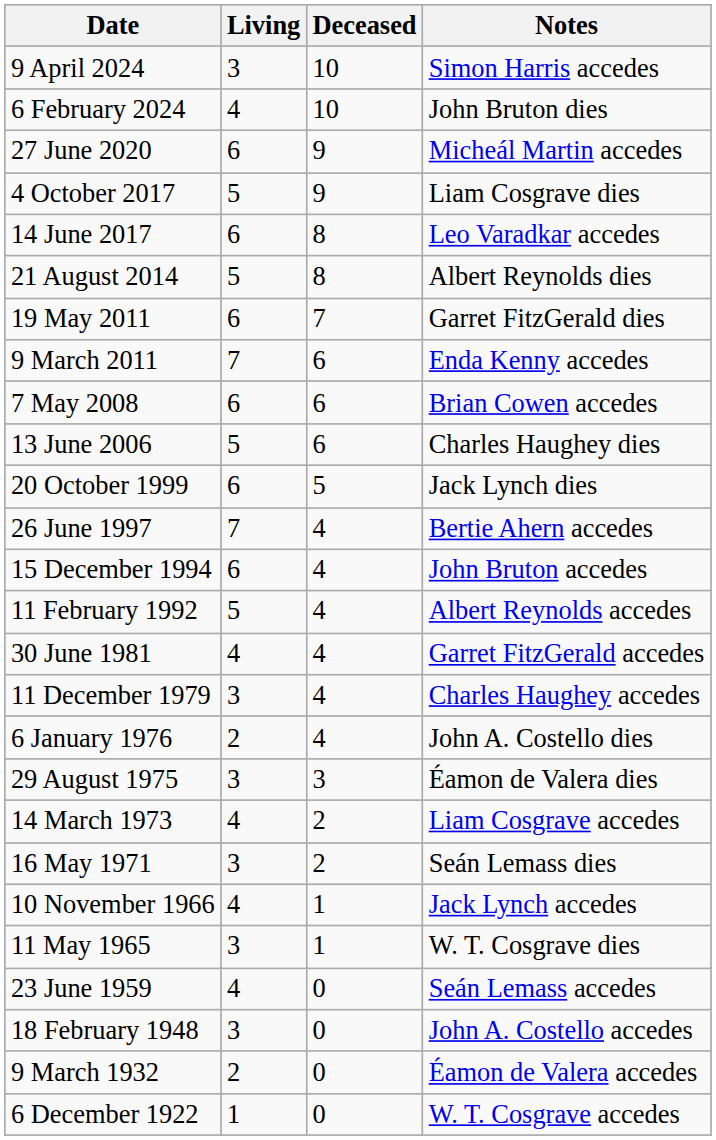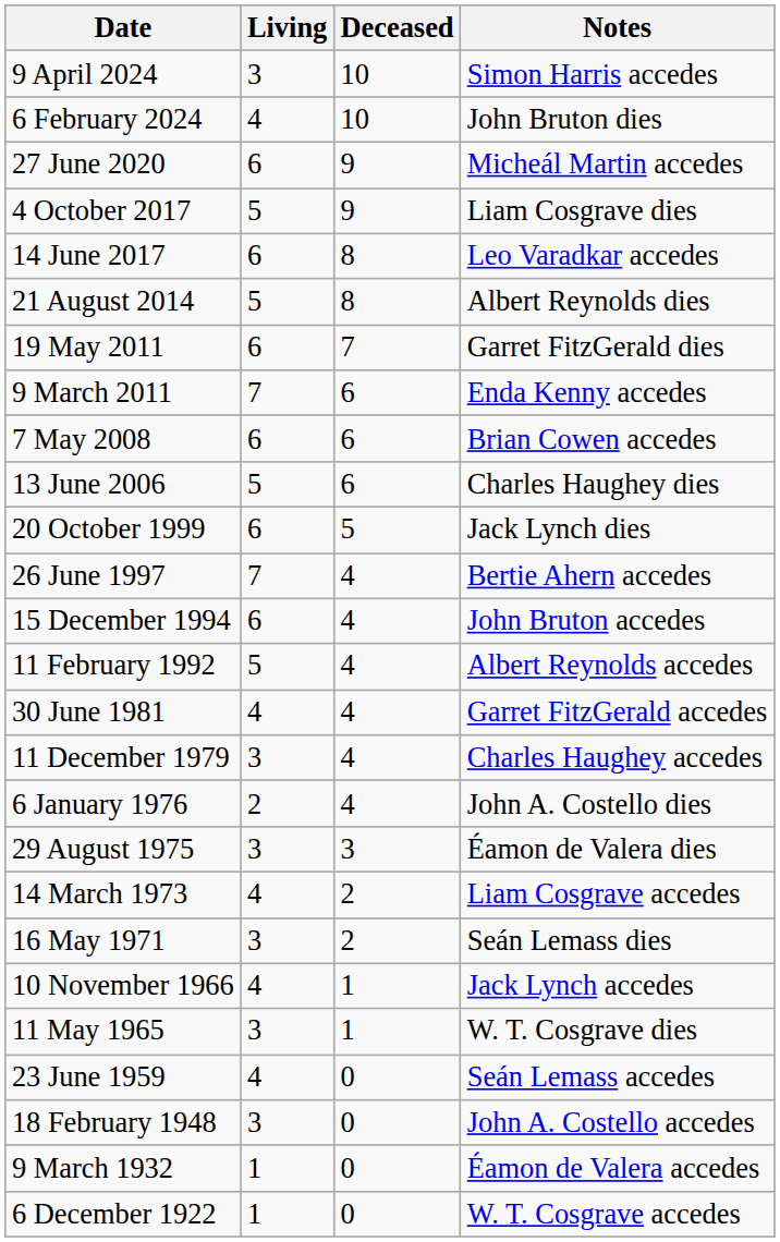 <table class="wikitable">
 <tr>
 <th>Date</th>
 <th>Living</th>
 <th>Deceased</th>
 <th>Notes</th>
 </tr>
 <tr>
 <td>9 April 2024</td>
 <td>3</td>
 <td>10</td>
 <td><a href='#'>Simon Harris</a> accedes</td>
 </tr>
 <tr>
 <td>6 February 2024</td>
 <td>4</td>
 <td>10</td>
 <td>John Bruton dies</td>
 </tr>
 <tr>
 <td>27 June 2020</td>
 <td>6</td>
 <td>9</td>
 <td><a href='#'>Micheál Martin</a> accedes</td>
 </tr>
 <tr>
 <td>4 October 2017</td>
 <td>5</td>
 <td>9</td>
 <td>Liam Cosgrave dies</td>
 </tr>
 <tr>
 <td>14 June 2017</td>
 <td>6</td>
 <td>8</td>
 <td><a href='#'>Leo Varadkar</a> accedes</td>
 </tr>
 <tr>
 <td>21 August 2014</td>
 <td>5</td>
 <td>8</td>
 <td>Albert Reynolds dies</td>
 </tr>
 <tr>
 <td>19 May 2011</td>
 <td>6</td>
 <td>7</td>
 <td>Garret FitzGerald dies</td>
 </tr>
 <tr>
 <td>9 March 2011</td>
 <td>7</td>
 <td>6</td>
 <td><a href='#'>Enda Kenny</a> accedes</td>
 </tr>
 <tr>
 <td>7 May 2008</td>
 <td>6</td>
 <td>6</td>
 <td><a href='#'>Brian Cowen</a> accedes</td>
 </tr>
 <tr>
 <td>13 June 2006</td>
 <td>5</td>
 <td>6</td>
 <td>Charles Haughey dies</td>
 </tr>
 <tr>
 <td>20 October 1999</td>
 <td>6</td>
 <td>5</td>
 <td>Jack Lynch dies</td>
 </tr>
 <tr>
 <td>26 June 1997</td>
 <td>7</td>
 <td>4</td>
 <td><a href='#'>Bertie Ahern</a> accedes</td>
 </tr>
 <tr>
 <td>15 December 1994</td>
 <td>6</td>
 <td>4</td>
 <td><a href='#'>John Bruton</a> accedes</td>
 </tr>
 <tr>
 <td>11 February 1992</td>
 <td>5</td>
 <td>4</td>
 <td><a href='#'>Albert Reynolds</a> accedes</td>
 </tr>
 <tr>
 <td>30 June 1981</td>
 <td>4</td>
 <td>4</td>
 <td><a href='#'>Garret FitzGerald</a> accedes</td>
 </tr>
 <tr>
 <td>11 December 1979</td>
 <td>3</td>
 <td>4</td>
 <td><a href='#'>Charles Haughey</a> accedes</td>
 </tr>
 <tr>
 <td>6 January 1976</td>
 <td>2</td>
 <td>4</td>
 <td>John A. Costello dies</td>
 </tr>
 <tr>
 <td>29 August 1975</td>
 <td>3</td>
 <td>3</td>
 <td>Éamon de Valera dies</td>
 </tr>
 <tr>
 <td>14 March 1973</td>
 <td>4</td>
 <td>2</td>
 <td><a href='#'>Liam Cosgrave</a> accedes</td>
 </tr>
 <tr>
 <td>16 May 1971</td>
 <td>3</td>
 <td>2</td>
 <td>Seán Lemass dies</td>
 </tr>
 <tr>
 <td>10 November 1966</td>
 <td>4</td>
 <td>1</td>
 <td><a href='#'>Jack Lynch</a> accedes</td>
 </tr>
 <tr>
 <td>11 May 1965</td>
 <td>3</td>
 <td>1</td>
 <td>W. T. Cosgrave dies</td>
 </tr>
 <tr>
 <td>23 June 1959</td>
 <td>4</td>
 <td>0</td>
 <td><a href='#'>Seán Lemass</a> accedes</td>
 </tr>
 <tr>
 <td>18 February 1948</td>
 <td>3</td>
 <td>0</td>
 <td><a href='#'>John A. Costello</a> accedes</td>
 </tr>
 <tr>
 <td>9 March 1932</td>
-<td>2</td>
+<td>1</td>
 <td>0</td>
 <td><a href='#'>Éamon de Valera</a> accedes</td>
 </tr>
 <tr>
 <td>6 December 1922</td>
 <td>1</td>
 <td>0</td>
 <td><a href='#'>W. T. Cosgrave</a> accedes</td>
 </tr>
 </table>
